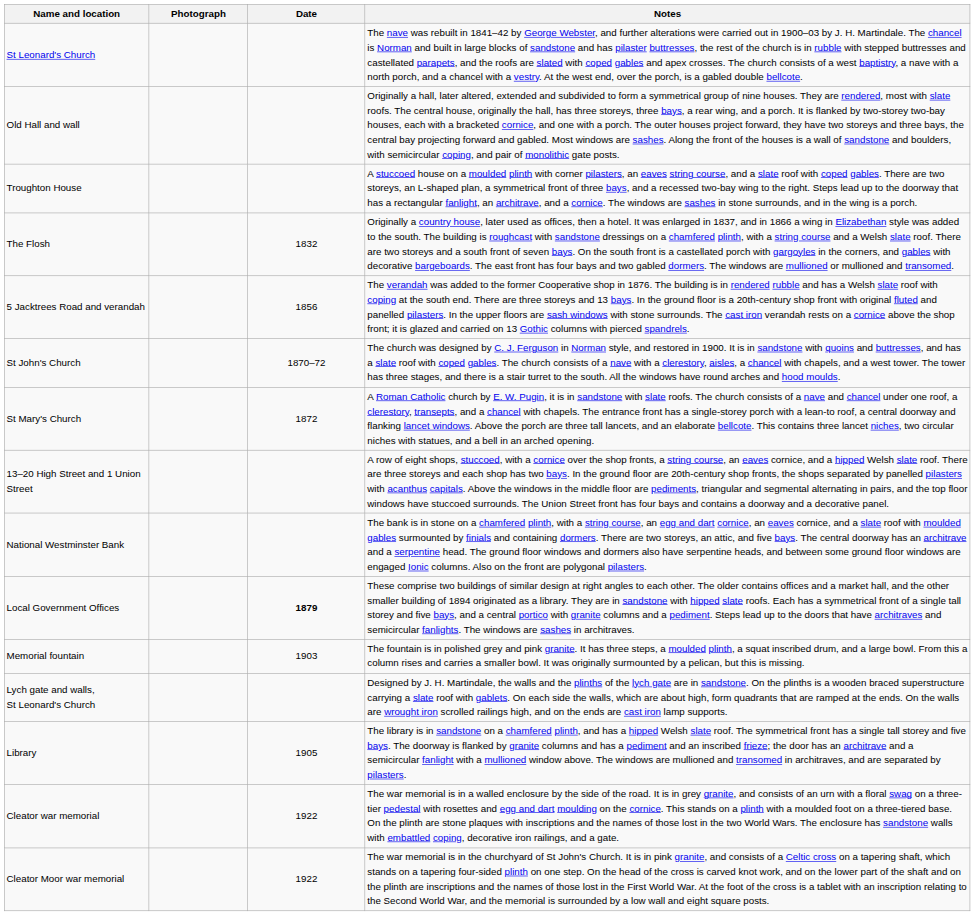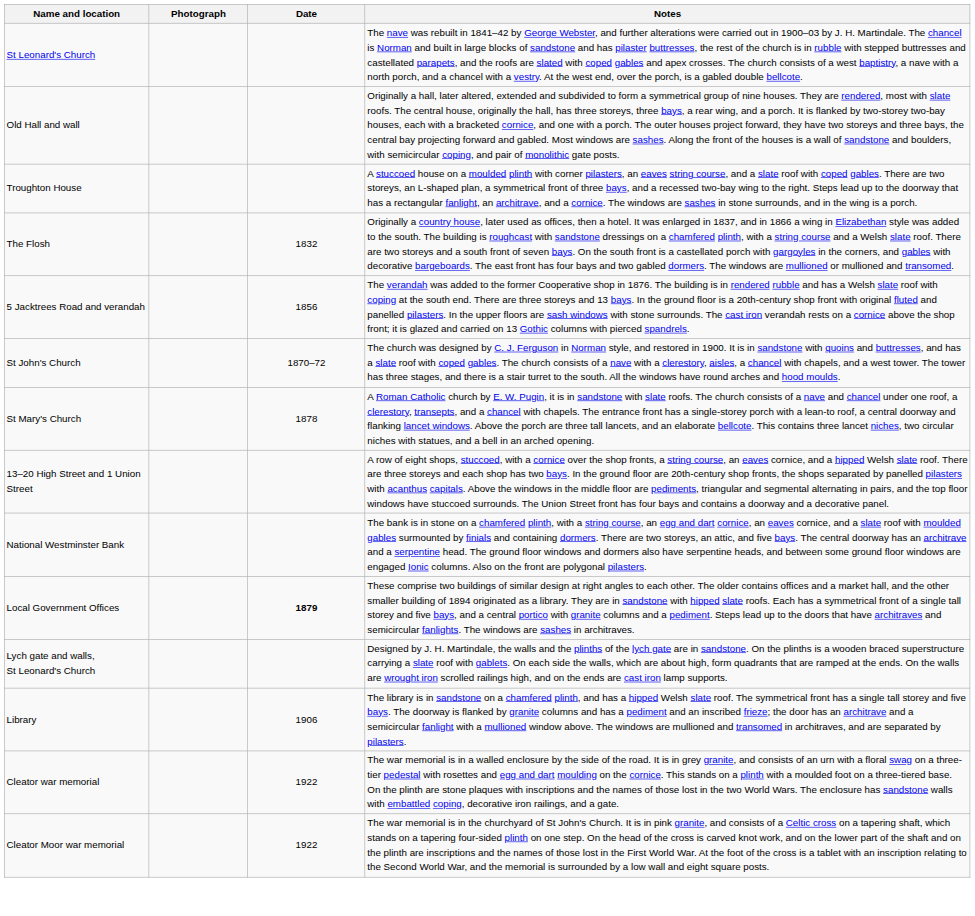 <table class="wikitable sortable plainrowheaders" style="width:100%;border:0px;text-align:left;line-height:150%;">
 <tr>
 <th scope="col"  style="width:150px">Name and location</th>
 <th scope="col"  style="width:100px" class="unsortable">Photograph</th>
 <th scope="col"  style="width:120px">Date</th>
 <th scope="col"  style="width:650px" class="unsortable">Notes</th>
 </tr>
 <tr>
 <td><a href='#'>St Leonard's Church</a><br><small></small></td>
 <td></td>
 <td align="center"></td>
 <td>The <a href='#'>nave</a> was rebuilt in 1841–42 by <a href='#'>George Webster</a>, and further alterations were carried out in 1900–03 by J. H. Martindale.  The <a href='#'>chancel</a> is <a href='#'>Norman</a> and built in large blocks of <a href='#'>sandstone</a> and has <a href='#'>pilaster</a> <a href='#'>buttresses</a>, the rest of the church is in <a href='#'>rubble</a> with stepped buttresses and castellated <a href='#'>parapets</a>, and the roofs are <a href='#'>slated</a> with <a href='#'>coped</a> <a href='#'>gables</a> and apex crosses.  The church consists of a west <a href='#'>baptistry</a>, a nave with a north porch, and a chancel with a <a href='#'>vestry</a>.  At the west end, over the porch, is a gabled double <a href='#'>bellcote</a>.</td>
 </tr>
 <tr>
 <td>Old Hall and wall<br><small></small></td>
 <td></td>
 <td align="center"></td>
 <td>Originally a hall, later altered, extended and subdivided to form a symmetrical group of nine houses.  They are <a href='#'>rendered</a>, most with <a href='#'>slate</a> roofs.  The central house, originally the hall, has three storeys, three <a href='#'>bays</a>, a rear wing, and a porch.  It is flanked by two-storey two-bay houses, each with a bracketed <a href='#'>cornice</a>, and one with a porch.  The outer houses project forward, they have two storeys and three bays, the central bay projecting forward and gabled.  Most windows are <a href='#'>sashes</a>.  Along the front of the houses is a wall of <a href='#'>sandstone</a> and boulders, with semicircular <a href='#'>coping</a>, and pair of <a href='#'>monolithic</a> gate posts.</td>
 </tr>
 <tr>
 <td>Troughton House<br><small></small></td>
 <td></td>
 <td align="center"></td>
 <td>A <a href='#'>stuccoed</a> house on a <a href='#'>moulded</a> <a href='#'>plinth</a> with corner <a href='#'>pilasters</a>, an <a href='#'>eaves</a> <a href='#'>string course</a>, and a <a href='#'>slate</a> roof with <a href='#'>coped</a> <a href='#'>gables</a>.  There are two storeys, an L-shaped plan, a symmetrical front of three <a href='#'>bays</a>, and a recessed two-bay wing to the right.  Steps lead up to the doorway that has a rectangular <a href='#'>fanlight</a>, an <a href='#'>architrave</a>, and a <a href='#'>cornice</a>.  The windows are <a href='#'>sashes</a> in stone surrounds, and in the wing is a porch.</td>
 </tr>
 <tr>
 <td>The Flosh<br><small></small></td>
 <td></td>
 <td align="center">1832</td>
 <td>Originally a <a href='#'>country house</a>, later used as offices, then a hotel.  It was enlarged in 1837, and in 1866 a wing in <a href='#'>Elizabethan</a> style was added to the south.  The building is <a href='#'>roughcast</a> with <a href='#'>sandstone</a> dressings on a <a href='#'>chamfered</a> <a href='#'>plinth</a>, with a <a href='#'>string course</a> and a Welsh <a href='#'>slate</a> roof.  There are two storeys and a south front of seven <a href='#'>bays</a>.  On the south front is a castellated porch with <a href='#'>gargoyles</a> in the corners, and <a href='#'>gables</a> with decorative <a href='#'>bargeboards</a>.  The east front has four bays and two gabled <a href='#'>dormers</a>.  The windows are <a href='#'>mullioned</a> or mullioned and <a href='#'>transomed</a>.</td>
 </tr>
 <tr>
 <td>5 Jacktrees Road and verandah<br><small></small></td>
 <td></td>
 <td align="center">1856</td>
 <td>The <a href='#'>verandah</a> was added to the former Cooperative shop in 1876.  The building is in <a href='#'>rendered</a> <a href='#'>rubble</a> and has a Welsh <a href='#'>slate</a> roof with <a href='#'>coping</a> at the south end.  There are three storeys and 13 <a href='#'>bays</a>.  In the ground floor is a 20th-century shop front with original <a href='#'>fluted</a> and panelled <a href='#'>pilasters</a>.  In the upper floors are <a href='#'>sash windows</a> with stone surrounds.  The <a href='#'>cast iron</a> verandah rests on a <a href='#'>cornice</a> above the shop front;  it is glazed and carried on 13 <a href='#'>Gothic</a> columns with pierced <a href='#'>spandrels</a>.</td>
 </tr>
 <tr>
 <td>St John's Church<br><small></small></td>
 <td></td>
 <td align="center">1870–72</td>
 <td>The church was designed by <a href='#'>C. J. Ferguson</a> in <a href='#'>Norman</a> style, and restored in 1900.  It is in <a href='#'>sandstone</a> with <a href='#'>quoins</a> and <a href='#'>buttresses</a>, and has a <a href='#'>slate</a> roof with <a href='#'>coped</a> <a href='#'>gables</a>.  The church consists of a <a href='#'>nave</a> with a <a href='#'>clerestory</a>, <a href='#'>aisles</a>, a <a href='#'>chancel</a> with chapels, and a west tower.  The tower has three stages, and there is a stair turret to the south.  All the windows have round arches and <a href='#'>hood moulds</a>.</td>
 </tr>
 <tr>
 <td>St Mary's Church<br><small></small></td>
 <td></td>
-<td align="center">1872</td>
+<td align="center">1878</td>
 <td>A <a href='#'>Roman Catholic</a> church by <a href='#'>E. W. Pugin</a>, it is in <a href='#'>sandstone</a> with <a href='#'>slate</a> roofs.  The church consists of a <a href='#'>nave</a> and <a href='#'>chancel</a> under one roof, a <a href='#'>clerestory</a>, <a href='#'>transepts</a>, and a <a href='#'>chancel</a> with chapels. The entrance front has a single-storey porch with a lean-to roof, a central doorway and flanking <a href='#'>lancet windows</a>.  Above the porch are three tall lancets, and an elaborate <a href='#'>bellcote</a>.  This contains three lancet <a href='#'>niches</a>, two circular niches with statues, and a bell in an arched opening.</td>
 </tr>
 <tr>
 <td>13–20 High Street and 1 Union Street<br><small></small></td>
 <td></td>
 <td align="center"></td>
 <td>A row of eight shops, <a href='#'>stuccoed</a>, with a <a href='#'>cornice</a> over the shop fronts, a <a href='#'>string course</a>, an <a href='#'>eaves</a> cornice, and a <a href='#'>hipped</a> Welsh <a href='#'>slate</a> roof.  There are three storeys and each shop has two <a href='#'>bays</a>.  In the ground floor are 20th-century shop fronts, the shops separated by panelled <a href='#'>pilasters</a> with <a href='#'>acanthus</a> <a href='#'>capitals</a>.  Above the windows in the middle floor are <a href='#'>pediments</a>, triangular and segmental alternating in pairs, and the top floor windows have stuccoed surrounds.  The Union Street front has four bays and contains a doorway and a decorative panel.</td>
 </tr>
 <tr>
 <td>National Westminster Bank<br><small></small></td>
 <td></td>
 <td align="center"></td>
 <td>The bank is in stone on a <a href='#'>chamfered</a> <a href='#'>plinth</a>, with a <a href='#'>string course</a>, an <a href='#'>egg and dart</a> <a href='#'>cornice</a>, an <a href='#'>eaves</a> cornice, and a <a href='#'>slate</a> roof with <a href='#'>moulded</a> <a href='#'>gables</a> surmounted by <a href='#'>finials</a> and containing <a href='#'>dormers</a>.  There are two storeys, an attic, and five <a href='#'>bays</a>.  The central doorway has an <a href='#'>architrave</a> and a <a href='#'>serpentine</a> head.  The ground floor windows and dormers also have serpentine heads, and between some ground floor windows are engaged <a href='#'>Ionic</a> columns.  Also on the front are polygonal <a href='#'>pilasters</a>.</td>
 </tr>
 <tr>
 <td>Local Government Offices<br><small></small></td>
 <td></td>
 <td align="center"><strong>1879</strong></td>
 <td>These comprise two buildings of similar design at right angles to each other.  The older contains offices and a market hall, and the other smaller building of 1894 originated as a library.  They are in <a href='#'>sandstone</a> with <a href='#'>hipped</a> <a href='#'>slate</a> roofs.  Each has a symmetrical front of a single tall storey and five <a href='#'>bays</a>, and a central <a href='#'>portico</a> with <a href='#'>granite</a> columns and a <a href='#'>pediment</a>.  Steps lead up to the doors that have <a href='#'>architraves</a> and semicircular <a href='#'>fanlights</a>.  The windows are <a href='#'>sashes</a> in architraves.</td>
 </tr>
 <tr>
-<td>Memorial fountain<br><small></small></td>
-<td></td>
-<td align="center">1903</td>
-<td>The fountain is in polished grey and pink <a href='#'>granite</a>.  It has three steps, a <a href='#'>moulded</a> <a href='#'>plinth</a>, a squat inscribed drum, and a large bowl.  From this a column rises and carries a smaller bowl.  It was originally surmounted by a pelican, but this is missing.</td>
-</tr>
-<tr>
 <td>Lych gate and walls,<br>St Leonard's Church<br><small></small></td>
 <td></td>
 <td align="center"></td>
 <td>Designed by J. H. Martindale, the walls and the <a href='#'>plinths</a> of the <a href='#'>lych gate</a> are in <a href='#'>sandstone</a>.  On the plinths is a wooden braced superstructure carrying a <a href='#'>slate</a> roof with <a href='#'>gablets</a>.  On each side the walls, which are about  high, form quadrants that are ramped at the ends.  On the walls are <a href='#'>wrought iron</a> scrolled railings  high, and on the ends are <a href='#'>cast iron</a> lamp supports.</td>
 </tr>
 <tr>
 <td>Library<br><small></small></td>
 <td></td>
-<td align="center">1905</td>
+<td align="center">1906</td>
 <td>The library is in <a href='#'>sandstone</a> on a <a href='#'>chamfered</a> <a href='#'>plinth</a>, and has a <a href='#'>hipped</a> Welsh <a href='#'>slate</a> roof.  The symmetrical front has a single tall storey and five <a href='#'>bays</a>.  The doorway is flanked by <a href='#'>granite</a> columns and has a <a href='#'>pediment</a> and an inscribed <a href='#'>frieze</a>; the door has an <a href='#'>architrave</a> and a semicircular <a href='#'>fanlight</a> with a <a href='#'>mullioned</a> window above.  The windows are mullioned and <a href='#'>transomed</a> in architraves, and are separated by <a href='#'>pilasters</a>.</td>
 </tr>
 <tr>
 <td>Cleator war memorial<br><small></small></td>
 <td></td>
 <td align="center">1922</td>
 <td>The war memorial is in a walled enclosure by the side of the road.  It is in grey <a href='#'>granite</a>, and consists of an urn with a floral <a href='#'>swag</a> on a three-tier <a href='#'>pedestal</a> with rosettes and <a href='#'>egg and dart</a> <a href='#'>moulding</a> on the <a href='#'>cornice</a>.  This stands on a <a href='#'>plinth</a> with a moulded foot on a three-tiered base.  On the plinth are stone plaques with inscriptions and the names of those lost in the two World Wars.  The enclosure has <a href='#'>sandstone</a> walls with <a href='#'>embattled</a> <a href='#'>coping</a>, decorative iron railings, and a gate.</td>
 </tr>
 <tr>
 <td>Cleator Moor war memorial<br><small></small></td>
 <td></td>
 <td align="center">1922</td>
 <td>The war memorial is in the churchyard of St John's Church.  It is in pink <a href='#'>granite</a>, and consists of a <a href='#'>Celtic cross</a> on a tapering shaft, which stands on a tapering four-sided <a href='#'>plinth</a> on one step.  On the head of the cross is carved knot work, and on the lower part of the shaft and on the plinth are inscriptions and the names of those lost in the First World War.  At the foot of the cross is a tablet with an inscription relating to the Second World War, and the memorial is surrounded by a low wall and eight square posts.</td>
 </tr>
 <tr>
 </tr>
 </table>
